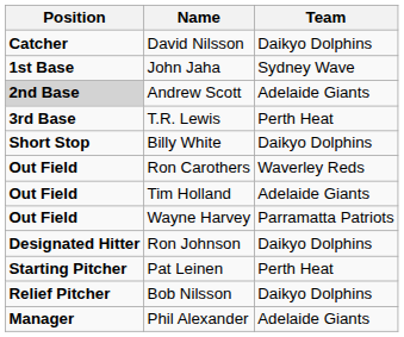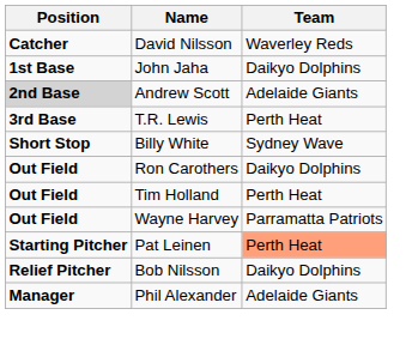 <table class="wikitable">
 <tr>
 <th>Position</th>
 <th>Name</th>
 <th>Team</th>
 </tr>
 <tr>
 <td><strong>Catcher</strong></td>
 <td>David Nilsson</td>
-<td>Daikyo Dolphins</td>
+<td>Waverley Reds</td>
 </tr>
 <tr>
 <td><strong>1st Base</strong></td>
 <td>John Jaha</td>
-<td>Sydney Wave</td>
+<td>Daikyo Dolphins</td>
 </tr>
 <tr>
 <td style="background: lightgrey;"><strong>2nd Base</strong></td>
 <td>Andrew Scott</td>
 <td>Adelaide Giants</td>
 </tr>
 <tr>
 <td><strong>3rd Base</strong></td>
 <td>T.R. Lewis</td>
 <td>Perth Heat</td>
 </tr>
 <tr>
 <td><strong>Short Stop</strong></td>
 <td>Billy White</td>
+<td>Sydney Wave</td>
+</tr>
+<tr>
+<td><strong>Out Field</strong></td>
+<td>Ron Carothers</td>
 <td>Daikyo Dolphins</td>
 </tr>
 <tr>
 <td><strong>Out Field</strong></td>
-<td>Ron Carothers</td>
-<td>Waverley Reds</td>
-</tr>
-<tr>
-<td><strong>Out Field</strong></td>
 <td>Tim Holland</td>
-<td>Adelaide Giants</td>
+<td>Perth Heat</td>
 </tr>
 <tr>
 <td><strong>Out Field</strong></td>
 <td>Wayne Harvey</td>
 <td>Parramatta Patriots</td>
 </tr>
 <tr>
-<td><strong>Designated Hitter</strong></td>
-<td>Ron Johnson</td>
-<td>Daikyo Dolphins</td>
-</tr>
-<tr>
 <td><strong>Starting Pitcher</strong></td>
 <td>Pat Leinen</td>
-<td>Perth Heat</td>
+<td style="background: lightsalmon;">Perth Heat</td>
 </tr>
 <tr>
 <td><strong>Relief Pitcher</strong></td>
 <td>Bob Nilsson</td>
 <td>Daikyo Dolphins</td>
 </tr>
 <tr>
 <td><strong>Manager</strong></td>
 <td>Phil Alexander</td>
 <td>Adelaide Giants</td>
 </tr>
 </table>
